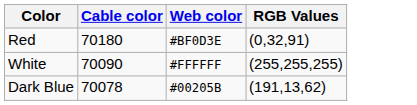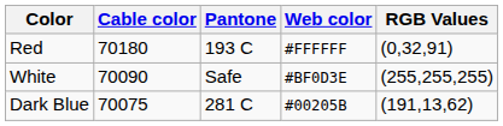 <table class="wikitable">
 <tr>
 <th>Color</th>
 <th><a href='#'>Cable color</a></th>
+<th><a href='#'>Pantone</a></th>
 <th><a href='#'>Web color</a></th>
 <th>RGB Values</th>
 </tr>
 <tr>
 <td> Red</td>
 <td>70180</td>
-<td><code>#BF0D3E</code></td>
+<td>193 C</td>
+<td><code>#FFFFFF</code></td>
 <td>(0,32,91)</td>
 </tr>
 <tr>
 <td> White</td>
 <td>70090</td>
-<td><code>#FFFFFF</code></td>
+<td>Safe</td>
+<td><code>#BF0D3E</code></td>
 <td>(255,255,255)</td>
 </tr>
 <tr>
 <td> Dark Blue</td>
-<td>70078</td>
+<td>70075</td>
+<td>281 C</td>
 <td><code>#00205B</code></td>
 <td>(191,13,62)</td>
 </tr>
 </table>
